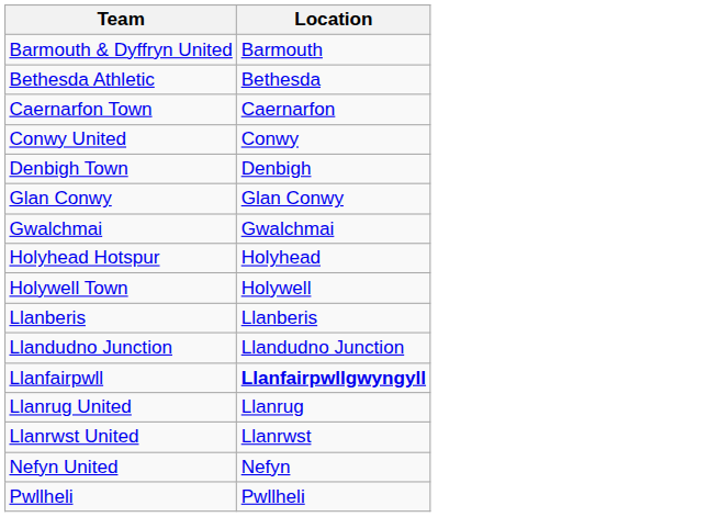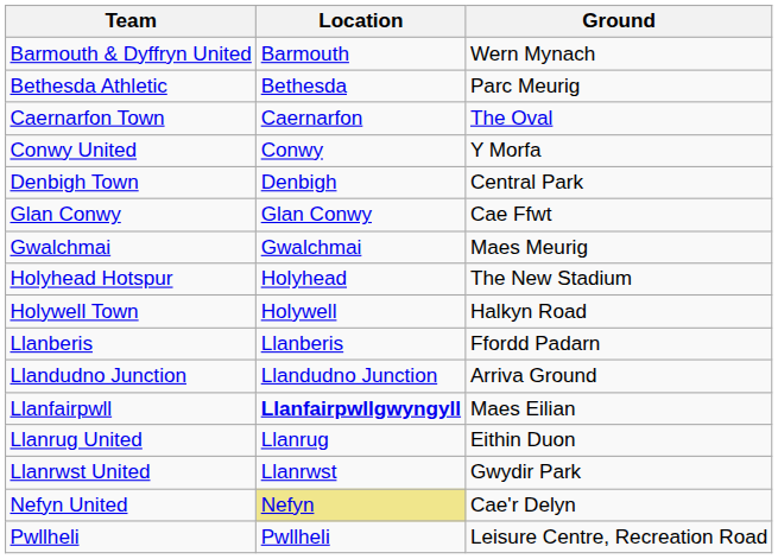 <table class="wikitable sortable">
 <tr>
 <th>Team</th>
 <th>Location</th>
+<th>Ground</th>
 </tr>
 <tr>
 <td><a href='#'>Barmouth & Dyffryn United</a></td>
 <td><a href='#'>Barmouth</a></td>
+<td>Wern Mynach</td>
 </tr>
 <tr>
 <td><a href='#'>Bethesda Athletic</a></td>
 <td><a href='#'>Bethesda</a></td>
+<td>Parc Meurig</td>
 </tr>
 <tr>
 <td><a href='#'>Caernarfon Town</a></td>
 <td><a href='#'>Caernarfon</a></td>
+<td><a href='#'>The Oval</a></td>
 </tr>
 <tr>
 <td><a href='#'>Conwy United</a></td>
 <td><a href='#'>Conwy</a></td>
+<td>Y Morfa</td>
 </tr>
 <tr>
 <td><a href='#'>Denbigh Town</a></td>
 <td><a href='#'>Denbigh</a></td>
+<td>Central Park</td>
 </tr>
 <tr>
 <td><a href='#'>Glan Conwy</a></td>
 <td><a href='#'>Glan Conwy</a></td>
+<td>Cae Ffwt</td>
 </tr>
 <tr>
 <td><a href='#'>Gwalchmai</a></td>
 <td><a href='#'>Gwalchmai</a></td>
+<td>Maes Meurig</td>
 </tr>
 <tr>
 <td><a href='#'>Holyhead Hotspur</a></td>
 <td><a href='#'>Holyhead</a></td>
+<td>The New Stadium</td>
 </tr>
 <tr>
 <td><a href='#'>Holywell Town</a></td>
 <td><a href='#'>Holywell</a></td>
+<td>Halkyn Road</td>
 </tr>
 <tr>
 <td><a href='#'>Llanberis</a></td>
 <td><a href='#'>Llanberis</a></td>
+<td>Ffordd Padarn</td>
 </tr>
 <tr>
 <td><a href='#'>Llandudno Junction</a></td>
 <td><a href='#'>Llandudno Junction</a></td>
+<td>Arriva Ground</td>
 </tr>
 <tr>
 <td><a href='#'>Llanfairpwll</a></td>
 <td><strong><a href='#'>Llanfairpwllgwyngyll</a></strong></td>
+<td>Maes Eilian</td>
 </tr>
 <tr>
 <td><a href='#'>Llanrug United</a></td>
 <td><a href='#'>Llanrug</a></td>
+<td>Eithin Duon</td>
 </tr>
 <tr>
 <td><a href='#'>Llanrwst United</a></td>
 <td><a href='#'>Llanrwst</a></td>
+<td>Gwydir Park</td>
 </tr>
 <tr>
 <td><a href='#'>Nefyn United</a></td>
-<td><a href='#'>Nefyn</a></td>
+<td style="background: khaki;"><a href='#'>Nefyn</a></td>
+<td>Cae'r Delyn</td>
 </tr>
 <tr>
 <td><a href='#'>Pwllheli</a></td>
 <td><a href='#'>Pwllheli</a></td>
+<td>Leisure Centre, Recreation Road</td>
 </tr>
 </table>
